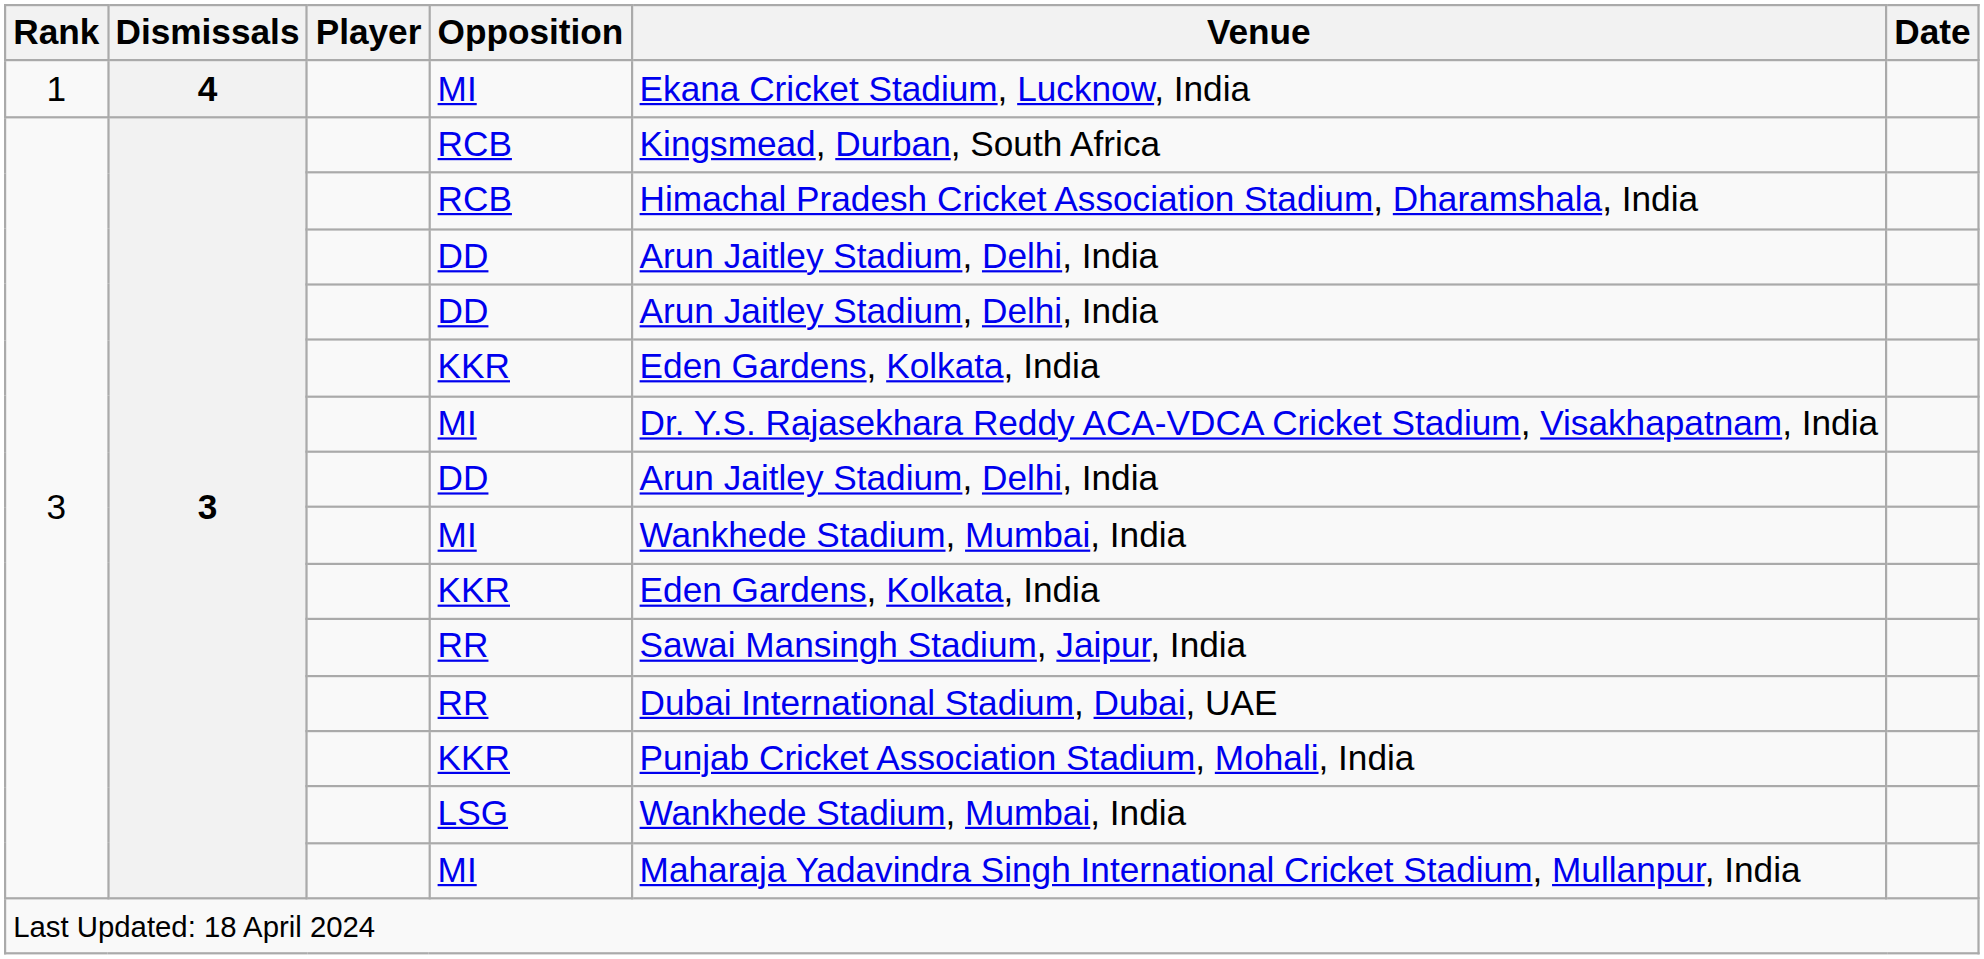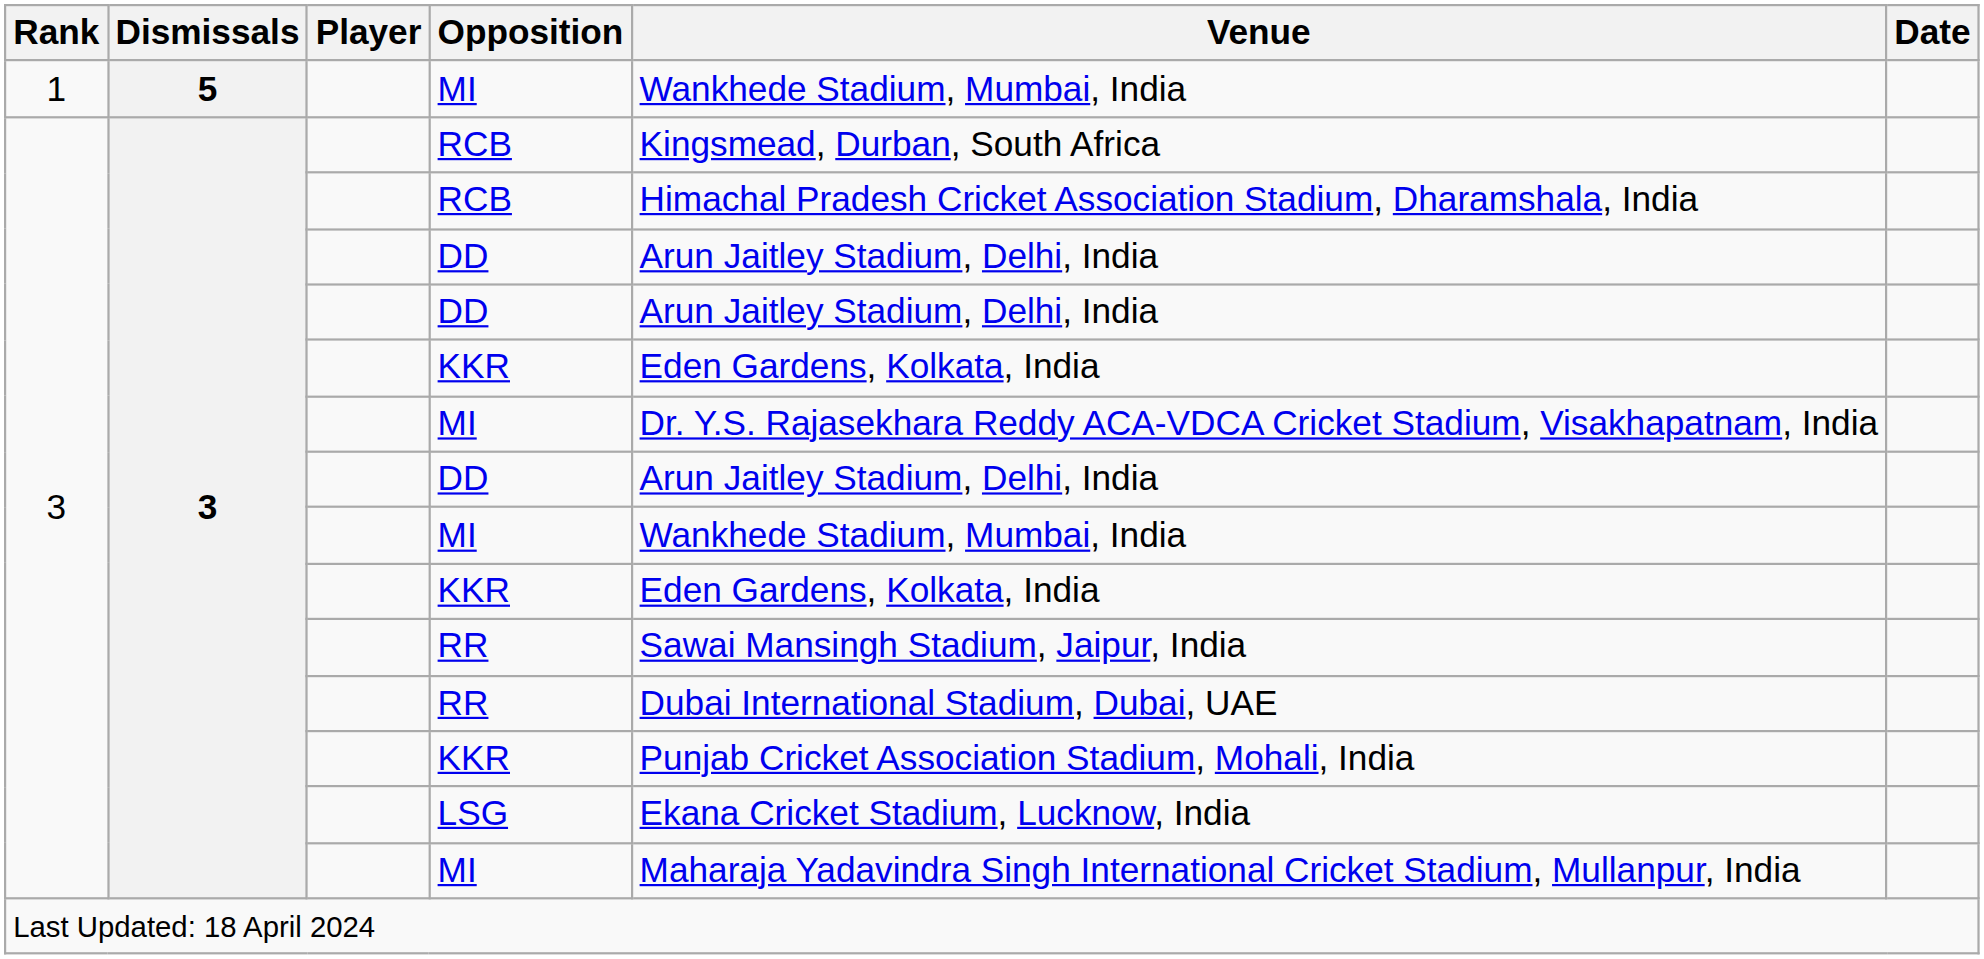 <table class="wikitable">
 <tr>
 <th>Rank</th>
 <th>Dismissals</th>
 <th>Player</th>
 <th>Opposition</th>
 <th>Venue</th>
 <th>Date</th>
 </tr>
 <tr>
 <td style="text-align:center">1</td>
-<th scope=row style=text-align:center;>4</th>
+<th scope=row style=text-align:center;>5</th>
 <td></td>
 <td><a href='#'>MI</a></td>
-<td><a href='#'>Ekana Cricket Stadium</a>, <a href='#'>Lucknow</a>, India</td>
+<td><a href='#'>Wankhede Stadium</a>, <a href='#'>Mumbai</a>, India</td>
 <td></td>
 </tr>
 <tr>
 <td style="text-align:center" rowspan=14>3</td>
 <th scope=row style=text-align:center; rowspan=14>3</th>
 <td></td>
 <td><a href='#'>RCB</a></td>
 <td><a href='#'>Kingsmead</a>, <a href='#'>Durban</a>, South Africa</td>
 <td></td>
 </tr>
 <tr>
 <td></td>
 <td><a href='#'>RCB</a></td>
 <td><a href='#'>Himachal Pradesh Cricket Association Stadium</a>, <a href='#'>Dharamshala</a>, India</td>
 <td></td>
 </tr>
 <tr>
 <td></td>
 <td><a href='#'>DD</a></td>
 <td><a href='#'>Arun Jaitley Stadium</a>, <a href='#'>Delhi</a>, India</td>
 <td></td>
 </tr>
 <tr>
 <td></td>
 <td><a href='#'>DD</a></td>
 <td><a href='#'>Arun Jaitley Stadium</a>, <a href='#'>Delhi</a>, India</td>
 <td></td>
 </tr>
 <tr>
 <td></td>
 <td><a href='#'>KKR</a></td>
 <td><a href='#'>Eden Gardens</a>, <a href='#'>Kolkata</a>, India</td>
 <td></td>
 </tr>
 <tr>
 <td></td>
 <td><a href='#'>MI</a></td>
 <td><a href='#'>Dr. Y.S. Rajasekhara Reddy ACA-VDCA Cricket Stadium</a>, <a href='#'>Visakhapatnam</a>, India</td>
 <td></td>
 </tr>
 <tr>
 <td></td>
 <td><a href='#'>DD</a></td>
 <td><a href='#'>Arun Jaitley Stadium</a>, <a href='#'>Delhi</a>, India</td>
 <td></td>
 </tr>
 <tr>
 <td></td>
 <td><a href='#'>MI</a></td>
 <td><a href='#'>Wankhede Stadium</a>, <a href='#'>Mumbai</a>, India</td>
 <td></td>
 </tr>
 <tr>
 <td></td>
 <td><a href='#'>KKR</a></td>
 <td><a href='#'>Eden Gardens</a>, <a href='#'>Kolkata</a>, India</td>
 <td></td>
 </tr>
 <tr>
 <td></td>
 <td><a href='#'>RR</a></td>
 <td><a href='#'>Sawai Mansingh Stadium</a>, <a href='#'>Jaipur</a>, India</td>
 <td></td>
 </tr>
 <tr>
 <td></td>
 <td><a href='#'>RR</a></td>
 <td><a href='#'>Dubai International Stadium</a>, <a href='#'>Dubai</a>, UAE</td>
 <td></td>
 </tr>
 <tr>
 <td></td>
 <td><a href='#'>KKR</a></td>
 <td><a href='#'>Punjab Cricket Association Stadium</a>, <a href='#'>Mohali</a>, India</td>
 <td></td>
 </tr>
 <tr>
 <td></td>
 <td><a href='#'>LSG</a></td>
-<td><a href='#'>Wankhede Stadium</a>, <a href='#'>Mumbai</a>, India</td>
+<td><a href='#'>Ekana Cricket Stadium</a>, <a href='#'>Lucknow</a>, India</td>
 <td></td>
 </tr>
 <tr>
 <td></td>
 <td><a href='#'>MI</a></td>
 <td><a href='#'>Maharaja Yadavindra Singh International Cricket Stadium</a>, <a href='#'>Mullanpur</a>, India</td>
 <td></td>
 </tr>
 <tr class=sort-bottom>
 <td colspan=6><small>Last Updated: 18 April 2024</small></td>
 </tr>
 </table>
